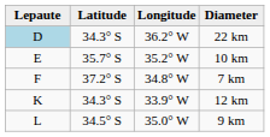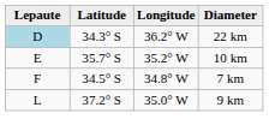 <table class="wikitable">
 <tr>
 <th width="25%" style="background:#eeeeee;">Lepaute</th>
 <th width="25%" style="background:#eeeeee;">Latitude</th>
 <th width="25%" style="background:#eeeeee;">Longitude</th>
 <th width="25%" style="background:#eeeeee;">Diameter</th>
 </tr>
 <tr>
 <td align="center" style="background: lightblue;">D</td>
 <td align="center">34.3° S</td>
 <td align="center">36.2° W</td>
 <td align="center">22 km</td>
 </tr>
 <tr>
 <td align="center">E</td>
 <td align="center">35.7° S</td>
 <td align="center">35.2° W</td>
 <td align="center">10 km</td>
 </tr>
 <tr>
 <td align="center">F</td>
-<td align="center">37.2° S</td>
+<td align="center">34.5° S</td>
 <td align="center">34.8° W</td>
 <td align="center">7 km</td>
 </tr>
 <tr>
-<td align="center">K</td>
-<td align="center">34.3° S</td>
-<td align="center">33.9° W</td>
-<td align="center">12 km</td>
-</tr>
-<tr>
 <td align="center">L</td>
-<td align="center">34.5° S</td>
+<td align="center">37.2° S</td>
 <td align="center">35.0° W</td>
 <td align="center">9 km</td>
 </tr>
 </table>
